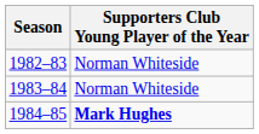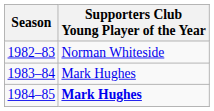 <table class="wikitable">
 <tr>
 <th>Season</th>
 <th>Supporters Club<br>Young Player of the Year</th>
 </tr>
 <tr>
 <td><a href='#'>1982–83</a></td>
 <td><a href='#'>Norman Whiteside</a></td>
 </tr>
 <tr>
 <td><a href='#'>1983–84</a></td>
-<td><a href='#'>Norman Whiteside</a></td>
+<td><a href='#'>Mark Hughes</a></td>
 </tr>
 <tr>
 <td><a href='#'>1984–85</a></td>
 <td><strong><a href='#'>Mark Hughes</a></strong></td>
 </tr>
 </table>
